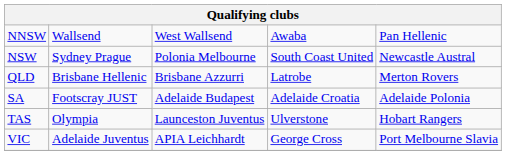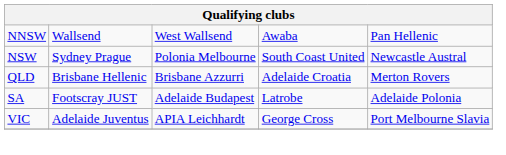 <table class="wikitable">
 <tr>
 <th colspan=5>Qualifying clubs</th>
 </tr>
 <tr>
 <td> <a href='#'>NNSW</a></td>
 <td><a href='#'>Wallsend</a></td>
 <td><a href='#'>West Wallsend</a></td>
 <td><a href='#'>Awaba</a></td>
 <td><a href='#'>Pan Hellenic</a></td>
 </tr>
 <tr>
 <td> <a href='#'>NSW</a></td>
 <td><a href='#'>Sydney Prague</a></td>
 <td><a href='#'>Polonia Melbourne</a></td>
 <td><a href='#'>South Coast United</a></td>
 <td><a href='#'>Newcastle Austral</a></td>
 </tr>
 <tr>
 <td> <a href='#'>QLD</a></td>
 <td><a href='#'>Brisbane Hellenic</a></td>
 <td><a href='#'>Brisbane Azzurri</a></td>
-<td><a href='#'>Latrobe</a></td>
+<td><a href='#'>Adelaide Croatia</a></td>
 <td><a href='#'>Merton Rovers</a></td>
 </tr>
 <tr>
 <td> <a href='#'>SA</a></td>
 <td><a href='#'>Footscray JUST</a></td>
 <td><a href='#'>Adelaide Budapest</a></td>
-<td><a href='#'>Adelaide Croatia</a></td>
+<td><a href='#'>Latrobe</a></td>
 <td><a href='#'>Adelaide Polonia</a></td>
-</tr>
-<tr>
-<td> <a href='#'>TAS</a></td>
-<td><a href='#'>Olympia</a></td>
-<td><a href='#'>Launceston Juventus</a></td>
-<td><a href='#'>Ulverstone</a></td>
-<td><a href='#'>Hobart Rangers</a></td>
 </tr>
 <tr>
 <td> <a href='#'>VIC</a></td>
 <td><a href='#'>Adelaide Juventus</a></td>
 <td><a href='#'>APIA Leichhardt</a></td>
 <td><a href='#'>George Cross</a></td>
 <td><a href='#'>Port Melbourne Slavia</a></td>
 </tr>
 <tr>
 </tr>
 </table>
